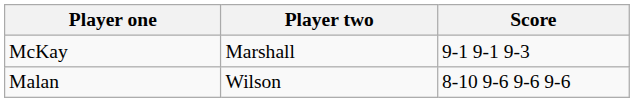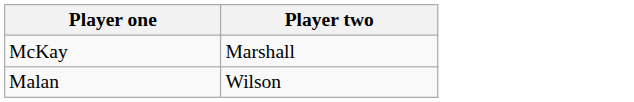 <table class="wikitable">
 <tr>
 <th width=170>Player one</th>
 <th width=170>Player two</th>
-<th width=150>Score</th>
 </tr>
 <tr>
 <td> McKay</td>
 <td> Marshall</td>
-<td>9-1 9-1 9-3</td>
 </tr>
 <tr>
 <td> Malan</td>
 <td> Wilson</td>
-<td>8-10 9-6 9-6 9-6</td>
 </tr>
 </table>
